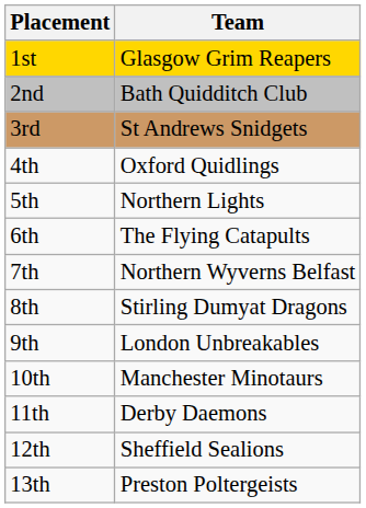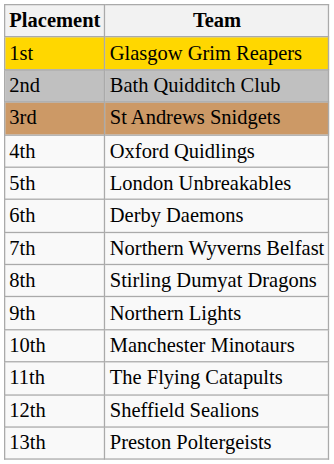 <table class="wikitable">
 <tr>
 <th>Placement</th>
 <th>Team</th>
 </tr>
 <tr>
 <td style="background: gold;">1st</td>
 <td style="background: gold;">Glasgow Grim Reapers</td>
 </tr>
 <tr>
 <td style="background: silver;">2nd</td>
 <td style="background: silver;">Bath Quidditch Club</td>
 </tr>
 <tr>
 <td style="background: #CC9966;">3rd</td>
 <td style="background: #CC9966;">St Andrews Snidgets</td>
 </tr>
 <tr>
 <td>4th</td>
 <td>Oxford Quidlings</td>
 </tr>
 <tr>
 <td>5th</td>
-<td>Northern Lights</td>
+<td>London Unbreakables</td>
 </tr>
 <tr>
 <td>6th</td>
-<td>The Flying Catapults</td>
+<td>Derby Daemons</td>
 </tr>
 <tr>
 <td>7th</td>
 <td>Northern Wyverns Belfast</td>
 </tr>
 <tr>
 <td>8th</td>
 <td>Stirling Dumyat Dragons</td>
 </tr>
 <tr>
 <td>9th</td>
-<td>London Unbreakables</td>
+<td>Northern Lights</td>
 </tr>
 <tr>
 <td>10th</td>
 <td>Manchester Minotaurs</td>
 </tr>
 <tr>
 <td>11th</td>
-<td>Derby Daemons</td>
+<td>The Flying Catapults</td>
 </tr>
 <tr>
 <td>12th</td>
 <td>Sheffield Sealions</td>
 </tr>
 <tr>
 <td>13th</td>
 <td>Preston Poltergeists</td>
 </tr>
 </table>
